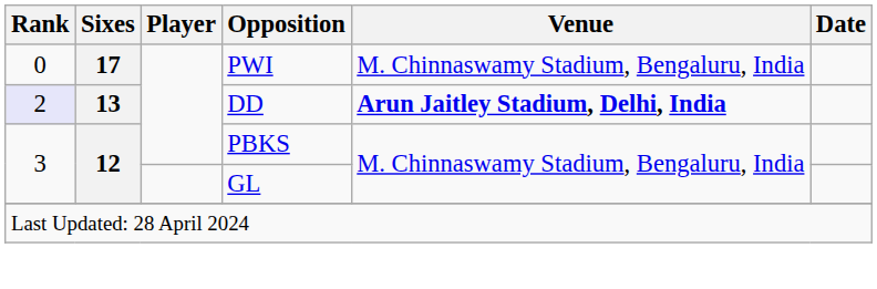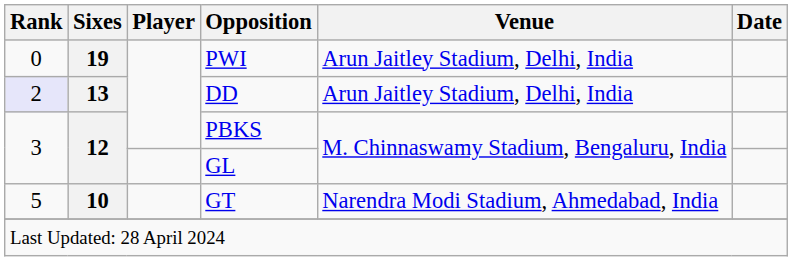 <table class="wikitable">
 <tr>
 <th>Rank</th>
 <th>Sixes</th>
 <th>Player</th>
 <th>Opposition</th>
 <th>Venue</th>
 <th>Date</th>
 </tr>
 <tr>
 <td align=center>0</td>
-<th scope=row style=text-align:center;>17</th>
+<th scope=row style=text-align:center;>19</th>
 <td rowspan=3></td>
 <td><a href='#'>PWI</a></td>
-<td><a href='#'>M. Chinnaswamy Stadium</a>, <a href='#'>Bengaluru</a>, <a href='#'>India</a></td>
+<td><a href='#'>Arun Jaitley Stadium</a>, <a href='#'>Delhi</a>, <a href='#'>India</a></td>
 <td></td>
 </tr>
 <tr>
 <td align=center style="background: lavender;">2</td>
 <th scope=row style=text-align:center;>13</th>
 <td><a href='#'>DD</a></td>
-<td><strong><a href='#'>Arun Jaitley Stadium</a>, <a href='#'>Delhi</a>, <a href='#'>India</a></strong></td>
+<td><a href='#'>Arun Jaitley Stadium</a>, <a href='#'>Delhi</a>, <a href='#'>India</a></td>
 <td></td>
 </tr>
 <tr>
 <td align=center rowspan=2>3</td>
 <th scope=row style=text-align:center; rowspan=2>12</th>
 <td><a href='#'>PBKS</a></td>
 <td rowspan=2><a href='#'>M. Chinnaswamy Stadium</a>, <a href='#'>Bengaluru</a>, <a href='#'>India</a></td>
 <td></td>
 </tr>
 <tr>
 <td></td>
 <td><a href='#'>GL</a></td>
 <td></td>
 </tr>
 <tr>
+<td align=center>5</td>
+<th scope=row style=text-align:center;>10</th>
+<td></td>
+<td><a href='#'>GT</a></td>
+<td><a href='#'>Narendra Modi Stadium</a>, <a href='#'>Ahmedabad</a>, <a href='#'>India</a></td>
+<td></td>
+</tr>
+<tr>
 </tr>
 <tr class=sortbottom>
 <td colspan=6><small>Last Updated: 28 April 2024</small></td>
 </tr>
 </table>
